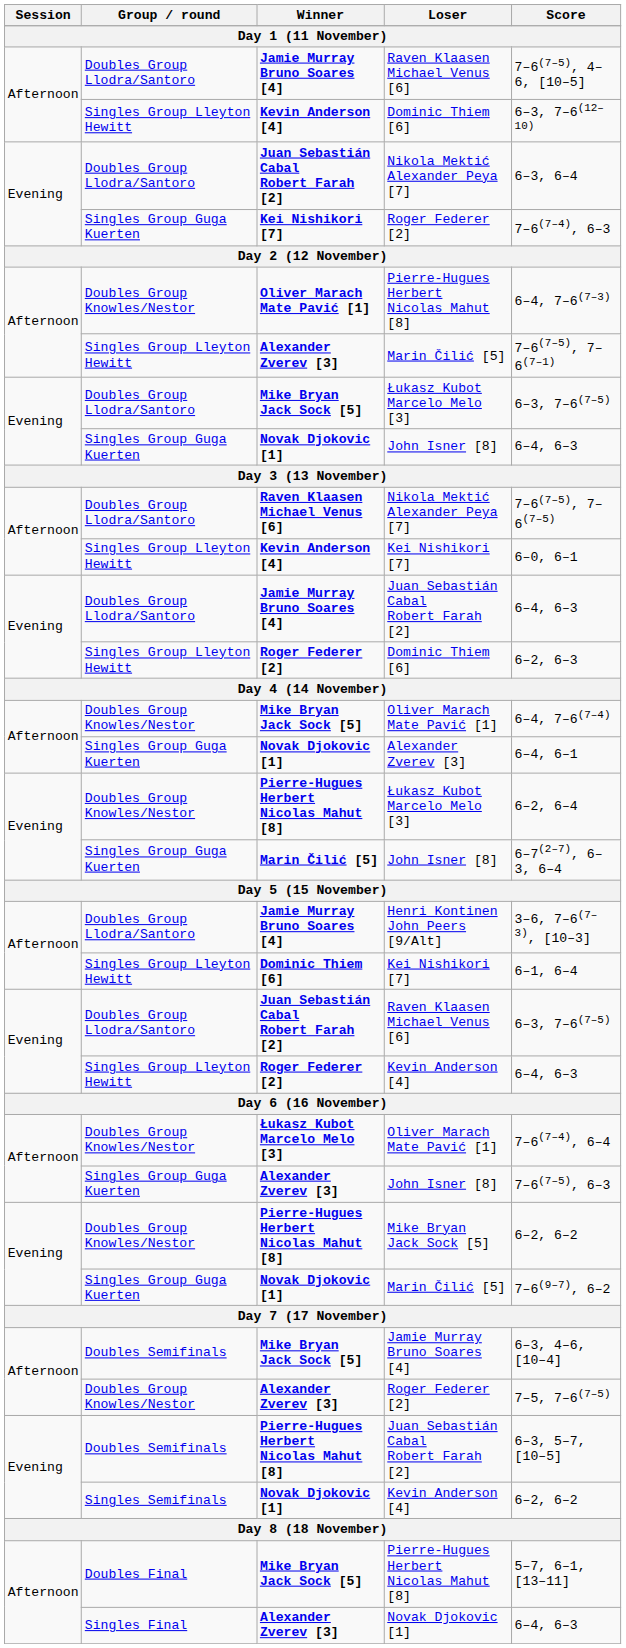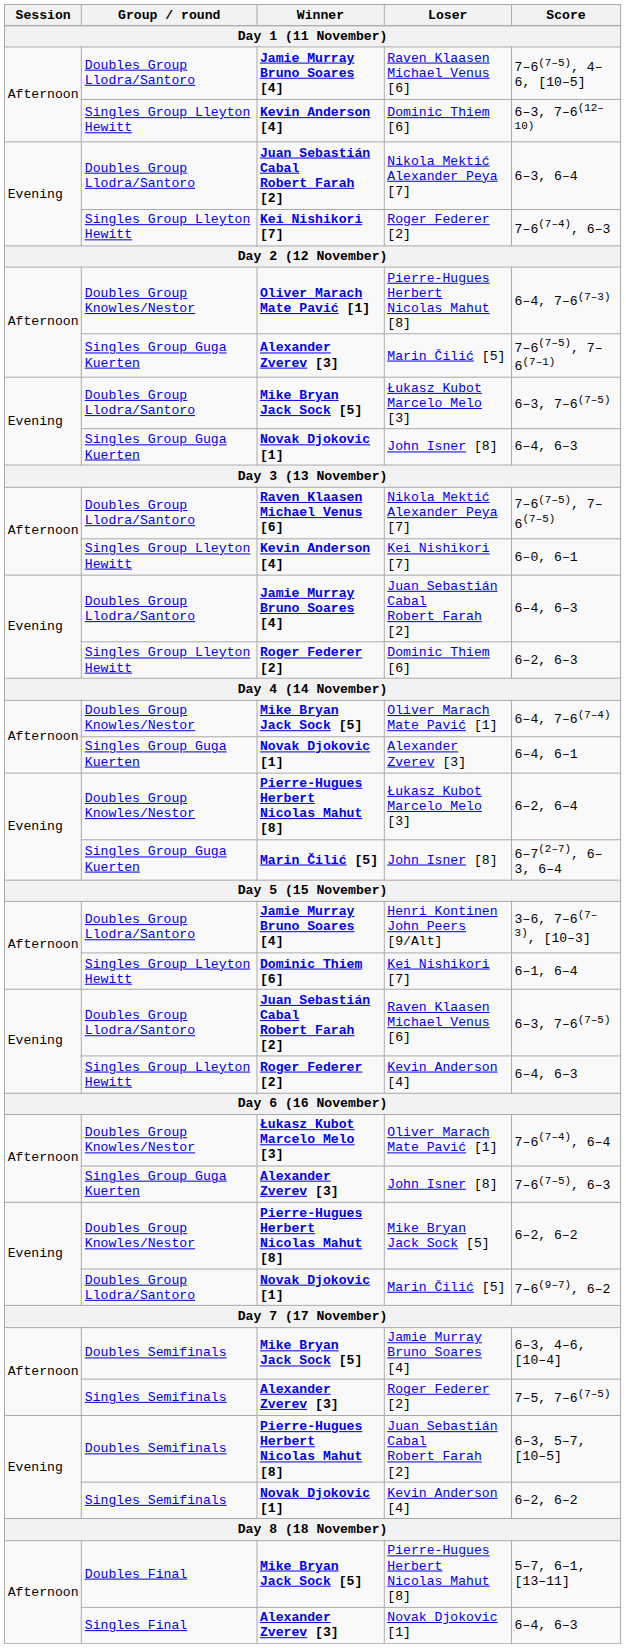 <table class="wikitable nowrap">
 <tr>
 <th>Session</th>
 <th>Group / round</th>
 <th>Winner</th>
 <th>Loser</th>
 <th>Score</th>
 </tr>
 <tr>
 </tr>
 <tr>
 <th colspan=6>Day 1 (11 November)</th>
 </tr>
 <tr>
 <td rowspan=2>Afternoon</td>
 <td><a href='#'>Doubles Group Llodra/Santoro</a></td>
 <td><strong> <a href='#'>Jamie Murray</a> <br>  <a href='#'>Bruno Soares</a> [4]</strong></td>
 <td> <a href='#'>Raven Klaasen</a> <br>  <a href='#'>Michael Venus</a> [6]</td>
 <td>7–6<sup>(7–5)</sup>, 4–6, [10–5]</td>
 </tr>
 <tr>
 <td><a href='#'>Singles Group Lleyton Hewitt</a></td>
 <td><strong> <a href='#'>Kevin Anderson</a> [4]</strong></td>
 <td> <a href='#'>Dominic Thiem</a> [6]</td>
 <td>6–3, 7–6<sup>(12–10)</sup></td>
 </tr>
 <tr>
 <td rowspan=2>Evening</td>
 <td><a href='#'>Doubles Group Llodra/Santoro</a></td>
 <td><strong> <a href='#'>Juan Sebastián Cabal</a> <br>  <a href='#'>Robert Farah</a> [2]</strong></td>
 <td> <a href='#'>Nikola Mektić</a> <br>  <a href='#'>Alexander Peya</a> [7]</td>
 <td>6–3, 6–4</td>
 </tr>
 <tr>
-<td><a href='#'>Singles Group Guga Kuerten</a></td>
+<td><a href='#'>Singles Group Lleyton Hewitt</a></td>
 <td><strong> <a href='#'>Kei Nishikori</a> [7]</strong></td>
 <td> <a href='#'>Roger Federer</a> [2]</td>
 <td>7–6<sup>(7–4)</sup>, 6–3</td>
 </tr>
 <tr>
 <th colspan=5>Day 2 (12 November)</th>
 </tr>
 <tr>
 <td rowspan=2>Afternoon</td>
 <td><a href='#'>Doubles Group Knowles/Nestor</a></td>
 <td><strong> <a href='#'>Oliver Marach</a> <br>  <a href='#'>Mate Pavić</a> [1]</strong></td>
 <td> <a href='#'>Pierre-Hugues Herbert</a> <br>  <a href='#'>Nicolas Mahut</a> [8]</td>
 <td>6–4, 7–6<sup>(7–3)</sup></td>
 </tr>
 <tr align=left>
-<td><a href='#'>Singles Group Lleyton Hewitt</a></td>
+<td><a href='#'>Singles Group Guga Kuerten</a></td>
 <td><strong> <a href='#'>Alexander Zverev</a> [3]</strong></td>
 <td> <a href='#'>Marin Čilić</a> [5]</td>
 <td>7–6<sup>(7–5)</sup>, 7–6<sup>(7–1)</sup></td>
 </tr>
 <tr>
 <td rowspan=2>Evening</td>
 <td><a href='#'>Doubles Group Llodra/Santoro</a></td>
 <td><strong> <a href='#'>Mike Bryan</a> <br>  <a href='#'>Jack Sock</a> [5]</strong></td>
 <td> <a href='#'>Łukasz Kubot</a> <br>  <a href='#'>Marcelo Melo</a> [3]</td>
 <td>6–3, 7–6<sup>(7–5)</sup></td>
 </tr>
 <tr align=left>
 <td><a href='#'>Singles Group Guga Kuerten</a></td>
 <td><strong> <a href='#'>Novak Djokovic</a> [1]</strong></td>
 <td> <a href='#'>John Isner</a> [8]</td>
 <td>6–4, 6–3</td>
 </tr>
 <tr>
 <th colspan=5>Day 3 (13 November)</th>
 </tr>
 <tr>
 <td rowspan=2>Afternoon</td>
 <td><a href='#'>Doubles Group Llodra/Santoro</a></td>
 <td><strong> <a href='#'>Raven Klaasen</a> <br>  <a href='#'>Michael Venus</a> [6]</strong></td>
 <td> <a href='#'>Nikola Mektić</a> <br>  <a href='#'>Alexander Peya</a> [7]</td>
 <td>7–6<sup>(7–5)</sup>, 7–6<sup>(7–5)</sup></td>
 </tr>
 <tr>
 <td><a href='#'>Singles Group Lleyton Hewitt</a></td>
 <td><strong> <a href='#'>Kevin Anderson</a> [4]</strong></td>
 <td> <a href='#'>Kei Nishikori</a> [7]</td>
 <td>6–0, 6–1</td>
 </tr>
 <tr>
 <td rowspan=2>Evening</td>
 <td><a href='#'>Doubles Group Llodra/Santoro</a></td>
 <td><strong> <a href='#'>Jamie Murray</a> <br>  <a href='#'>Bruno Soares</a> [4]</strong></td>
 <td> <a href='#'>Juan Sebastián Cabal</a> <br>  <a href='#'>Robert Farah</a> [2]</td>
 <td>6–4, 6–3</td>
 </tr>
 <tr>
 <td><a href='#'>Singles Group Lleyton Hewitt</a></td>
 <td><strong> <a href='#'>Roger Federer</a> [2]</strong></td>
 <td> <a href='#'>Dominic Thiem</a> [6]</td>
 <td>6–2, 6–3</td>
 </tr>
 <tr>
 <th colspan=5>Day 4 (14 November)</th>
 </tr>
 <tr>
 <td rowspan=2>Afternoon</td>
 <td><a href='#'>Doubles Group Knowles/Nestor</a></td>
 <td><strong> <a href='#'>Mike Bryan</a> <br>  <a href='#'>Jack Sock</a> [5]</strong></td>
 <td> <a href='#'>Oliver Marach</a> <br>  <a href='#'>Mate Pavić</a> [1]</td>
 <td>6–4, 7–6<sup>(7–4)</sup></td>
 </tr>
 <tr>
 <td><a href='#'>Singles Group Guga Kuerten</a></td>
 <td><strong> <a href='#'>Novak Djokovic</a> [1]</strong></td>
 <td> <a href='#'>Alexander Zverev</a> [3]</td>
 <td>6–4, 6–1</td>
 </tr>
 <tr>
 <td rowspan=2>Evening</td>
 <td><a href='#'>Doubles Group Knowles/Nestor</a></td>
 <td><strong> <a href='#'>Pierre-Hugues Herbert</a> <br>  <a href='#'>Nicolas Mahut</a> [8]</strong></td>
 <td> <a href='#'>Łukasz Kubot</a> <br>  <a href='#'>Marcelo Melo</a> [3]</td>
 <td>6–2, 6–4</td>
 </tr>
 <tr>
 <td><a href='#'>Singles Group Guga Kuerten</a></td>
 <td><strong> <a href='#'>Marin Čilić</a> [5]</strong></td>
 <td> <a href='#'>John Isner</a> [8]</td>
 <td>6–7<sup>(2–7)</sup>, 6–3, 6–4</td>
 </tr>
 <tr>
 <th colspan=5>Day 5 (15 November)</th>
 </tr>
 <tr>
 <td rowspan=2>Afternoon</td>
 <td><a href='#'>Doubles Group Llodra/Santoro</a></td>
 <td><strong> <a href='#'>Jamie Murray</a> <br>  <a href='#'>Bruno Soares</a> [4]</strong></td>
 <td> <a href='#'>Henri Kontinen</a> <br>  <a href='#'>John Peers</a> [9/Alt]</td>
 <td>3–6, 7–6<sup>(7–3)</sup>, [10–3]</td>
 </tr>
 <tr>
 <td><a href='#'>Singles Group Lleyton Hewitt</a></td>
 <td><strong> <a href='#'>Dominic Thiem</a> [6]</strong></td>
 <td> <a href='#'>Kei Nishikori</a> [7]</td>
 <td>6–1, 6–4</td>
 </tr>
 <tr>
 <td rowspan=2>Evening</td>
 <td><a href='#'>Doubles Group Llodra/Santoro</a></td>
 <td><strong> <a href='#'>Juan Sebastián Cabal</a> <br>  <a href='#'>Robert Farah</a> [2]</strong></td>
 <td> <a href='#'>Raven Klaasen</a> <br>  <a href='#'>Michael Venus</a> [6]</td>
 <td>6–3, 7–6<sup>(7–5)</sup></td>
 </tr>
 <tr>
 <td><a href='#'>Singles Group Lleyton Hewitt</a></td>
 <td><strong> <a href='#'>Roger Federer</a> [2]</strong></td>
 <td> <a href='#'>Kevin Anderson</a> [4]</td>
 <td>6–4, 6–3</td>
 </tr>
 <tr>
 <th colspan=5>Day 6 (16 November)</th>
 </tr>
 <tr>
 <td rowspan=2>Afternoon</td>
 <td><a href='#'>Doubles Group Knowles/Nestor</a></td>
 <td><strong> <a href='#'>Łukasz Kubot</a> <br>  <a href='#'>Marcelo Melo</a> [3]</strong></td>
 <td> <a href='#'>Oliver Marach</a> <br>  <a href='#'>Mate Pavić</a> [1]</td>
 <td>7–6<sup>(7–4)</sup>, 6–4</td>
 </tr>
 <tr>
 <td><a href='#'>Singles Group Guga Kuerten</a></td>
 <td><strong> <a href='#'>Alexander Zverev</a> [3]</strong></td>
 <td> <a href='#'>John Isner</a> [8]</td>
 <td>7–6<sup>(7–5)</sup>, 6–3</td>
 </tr>
 <tr>
 <td rowspan=2>Evening</td>
 <td><a href='#'>Doubles Group Knowles/Nestor</a></td>
 <td><strong> <a href='#'>Pierre-Hugues Herbert</a> <br>  <a href='#'>Nicolas Mahut</a> [8]</strong></td>
 <td> <a href='#'>Mike Bryan</a> <br>  <a href='#'>Jack Sock</a> [5]</td>
 <td>6–2, 6–2</td>
 </tr>
 <tr>
-<td><a href='#'>Singles Group Guga Kuerten</a></td>
+<td><a href='#'>Doubles Group Llodra/Santoro</a></td>
 <td><strong> <a href='#'>Novak Djokovic</a> [1]</strong></td>
 <td> <a href='#'>Marin Čilić</a> [5]</td>
 <td>7–6<sup>(9–7)</sup>, 6–2</td>
 </tr>
 <tr>
 <th colspan=5>Day 7 (17 November)</th>
 </tr>
 <tr>
 <td rowspan=2>Afternoon</td>
 <td><a href='#'>Doubles Semifinals</a></td>
 <td><strong> <a href='#'>Mike Bryan</a> <br>  <a href='#'>Jack Sock</a> [5]</strong></td>
 <td> <a href='#'>Jamie Murray</a> <br>  <a href='#'>Bruno Soares</a> [4]</td>
 <td>6–3, 4–6, [10–4]</td>
 </tr>
 <tr>
-<td><a href='#'>Doubles Group Knowles/Nestor</a></td>
+<td><a href='#'>Singles Semifinals</a></td>
 <td><strong> <a href='#'>Alexander Zverev</a> [3]</strong></td>
 <td> <a href='#'>Roger Federer</a> [2]</td>
 <td>7–5, 7–6<sup>(7–5)</sup></td>
 </tr>
 <tr>
 <td rowspan=2>Evening</td>
 <td><a href='#'>Doubles Semifinals</a></td>
 <td><strong> <a href='#'>Pierre-Hugues Herbert</a> <br>  <a href='#'>Nicolas Mahut</a> [8]</strong></td>
 <td> <a href='#'>Juan Sebastián Cabal</a><br>  <a href='#'>Robert Farah</a> [2]</td>
 <td>6–3, 5–7, [10–5]</td>
 </tr>
 <tr>
 <td><a href='#'>Singles Semifinals</a></td>
 <td><strong> <a href='#'>Novak Djokovic</a> [1]</strong></td>
 <td> <a href='#'>Kevin Anderson</a> [4]</td>
 <td>6–2, 6–2</td>
 </tr>
 <tr>
 <th colspan=5>Day 8 (18 November)</th>
 </tr>
 <tr>
 <td rowspan=2>Afternoon</td>
 <td><a href='#'>Doubles Final</a></td>
 <td><strong> <a href='#'>Mike Bryan</a> <br>  <a href='#'>Jack Sock</a> [5]</strong></td>
 <td> <a href='#'>Pierre-Hugues Herbert</a> <br>  <a href='#'>Nicolas Mahut</a> [8]</td>
 <td>5–7, 6–1, [13–11]</td>
 </tr>
 <tr>
 <td><a href='#'>Singles Final</a></td>
 <td><strong> <a href='#'>Alexander Zverev</a> [3]</strong></td>
 <td> <a href='#'>Novak Djokovic</a> [1]</td>
 <td>6–4, 6–3</td>
 </tr>
 </table>
